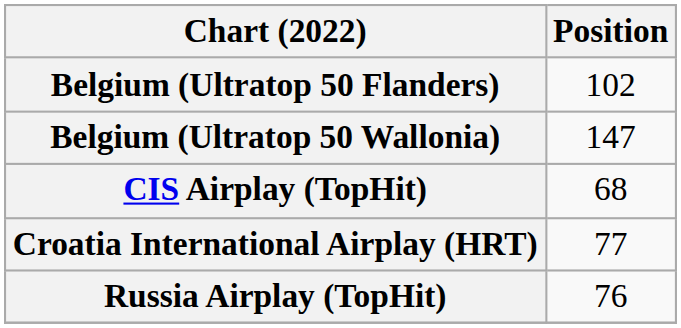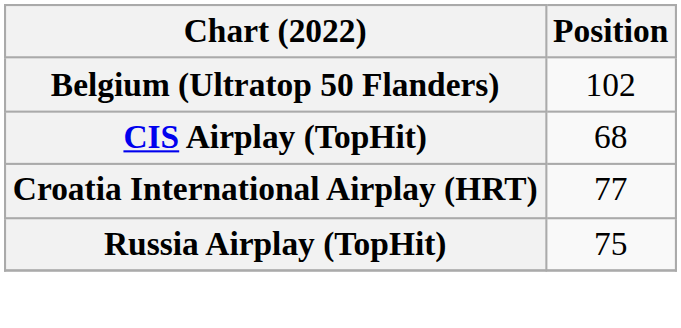 <table class="wikitable sortable plainrowheaders" style="text-align:center">
 <tr>
 <th scope="col">Chart (2022)</th>
 <th scope="col">Position</th>
 </tr>
 <tr>
 <th scope="row">Belgium (Ultratop 50 Flanders)</th>
 <td>102</td>
-</tr>
-<tr>
-<th scope="row">Belgium (Ultratop 50 Wallonia)</th>
-<td>147</td>
 </tr>
 <tr>
 <th scope="row"><a href='#'>CIS</a> Airplay (TopHit)</th>
 <td>68</td>
 </tr>
 <tr>
 <th scope="row">Croatia International Airplay (HRT)</th>
 <td>77</td>
 </tr>
 <tr>
 <th scope="row">Russia Airplay (TopHit)</th>
-<td>76</td>
+<td>75</td>
 </tr>
 <tr>
 </tr>
 </table>
